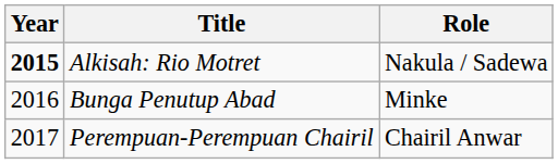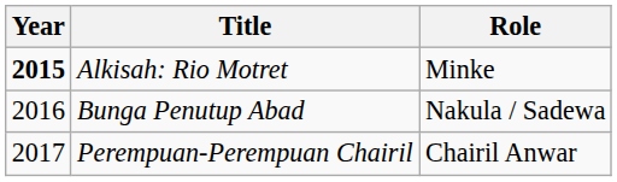 <table class="wikitable">
 <tr style="text-align:center;">
 <th>Year</th>
 <th><strong>Title</strong></th>
 <th><strong>Role</strong></th>
 </tr>
 <tr>
 <td><strong>2015</strong></td>
 <td><em>Alkisah: Rio Motret</em></td>
-<td>Nakula / Sadewa</td>
+<td>Minke</td>
 </tr>
 <tr>
 <td>2016</td>
 <td><em>Bunga Penutup Abad</em></td>
-<td>Minke</td>
+<td>Nakula / Sadewa</td>
 </tr>
 <tr>
 <td>2017</td>
 <td><em>Perempuan-Perempuan Chairil</em></td>
 <td>Chairil Anwar</td>
 </tr>
 </table>
